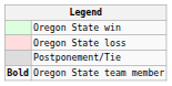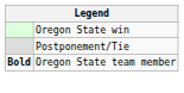 <table class="wikitable" style="font-size:90%">
 <tr>
 <th colspan="2">Legend</th>
 </tr>
 <tr>
 <td bgcolor="#ddffdd"> </td>
 <td>Oregon State win</td>
-</tr>
-<tr>
-<td bgcolor="#ffdddd"> </td>
-<td>Oregon State loss</td>
 </tr>
 <tr>
 <td bgcolor="#dddddd"> </td>
 <td>Postponement/Tie</td>
 </tr>
 <tr>
 <td><strong>Bold</strong></td>
 <td>Oregon State team member</td>
 </tr>
 </table>
